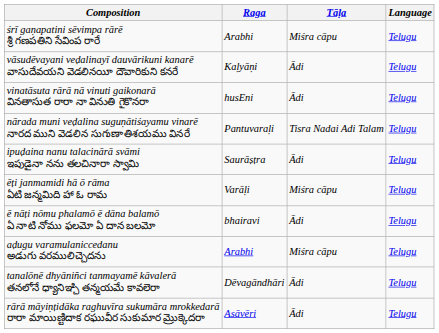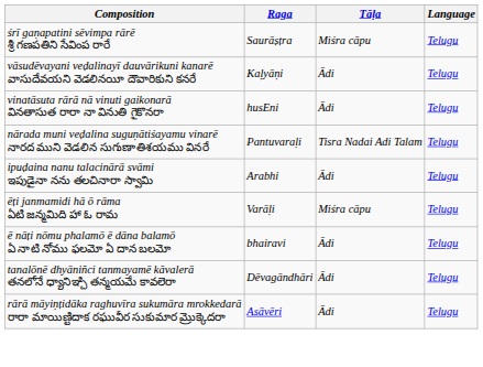 <table class="wikitable">
 <tr>
 <th><em>Composition</em></th>
 <th><em><a href='#'>Raga</a></em></th>
 <th><em><a href='#'>Tāḷa</a></em></th>
 <th><em>Language</em></th>
 </tr>
 <tr>
 <td><em>śrī gaṇapatini sēvimpa rārē</em> <br>శ్రీ గణపతిని సేవింప రారే</td>
-<td><em>Arabhi</em></td>
+<td><em>Saurāṣṭra</em></td>
 <td><em>Miśra cāpu</em></td>
 <td><em><a href='#'>Telugu</a></em></td>
 </tr>
 <tr>
 <td><em>vāsudēvayani veḍalinayī dauvārikuni kanarē</em> <br>వాసుదేవయని వెడలినయీ దౌవారికుని కనరే</td>
 <td><em>Kaḷyāṇi</em></td>
 <td><em>Ādi</em></td>
 <td><em><a href='#'>Telugu</a></em></td>
 </tr>
 <tr>
 <td><em>vinatāsuta rārā nā vinuti gaikonarā</em> <br>వినతాసుత రారా నా వినుతి గైకొనరా</td>
 <td><em>husEni</em></td>
 <td><em>Ādi</em></td>
 <td><em><a href='#'>Telugu</a></em></td>
 </tr>
 <tr>
 <td><em>nārada muni veḍalina suguṇātiśayamu vinarē</em> <br> నారద ముని వెడలిన సుగుణాతిశయము వినరే</td>
 <td><em>Pantuvaraḷi</em></td>
 <td><em>Tisra Nadai Adi Talam</em></td>
 <td><em><a href='#'>Telugu</a></em></td>
 </tr>
 <tr>
 <td><em>ipuḍaina nanu talacinārā svāmi </em> <br>ఇపుడైనా నను తలచినారా స్వామి</td>
-<td><em>Saurāṣṭra</em></td>
+<td><em>Arabhi</em></td>
 <td><em>Ādi</em></td>
 <td><em><a href='#'>Telugu</a></em></td>
 </tr>
 <tr>
 <td><em>ēṭi janmamidi hā ō rāma</em> <br>ఏటి జన్మమిది హా ఓ రామ</td>
 <td><em>Varāḷi</em></td>
 <td><em>Miśra cāpu</em></td>
 <td><em><a href='#'>Telugu</a></em></td>
 </tr>
 <tr>
 <td><em>ē nāṭi nōmu phalamō ē dāna balamō</em> <br>ఏ నాటి నోము ఫలమో ఏ దాన బలమో</td>
 <td><em>bhairavi</em></td>
 <td><em>Ādi</em></td>
 <td><em><a href='#'>Telugu</a></em></td>
 </tr>
 <tr>
-<td><em>aḍugu varamulaniccedanu</em> <br>అడుగు వరములిచ్చెదను</td>
-<td><em><a href='#'>Arabhi</a></em></td>
-<td><em>Miśra cāpu</em></td>
-<td><em><a href='#'>Telugu</a></em></td>
-</tr>
-<tr>
 <td><em>tanalōnē dhyāniñci tanmayamē kāvalerā</em> <br> తనలోనే ధ్యానిఞ్చి తన్మయమే కావలెరా</td>
 <td><em>Dēvagāndhāri</em></td>
 <td><em>Ādi</em></td>
 <td><em><a href='#'>Telugu</a></em></td>
 </tr>
 <tr>
 <td><em>rārā māyiṇṭidāka raghuvīra sukumāra mrokkedarā</em><br>రారా మాయిణ్టిదాక రఘువీర సుకుమార మ్రొక్కెదరా</td>
 <td><em><a href='#'>Asāvēri</a></em></td>
 <td><em>Ādi</em></td>
 <td><em><a href='#'>Telugu</a></em></td>
 </tr>
 </table>
